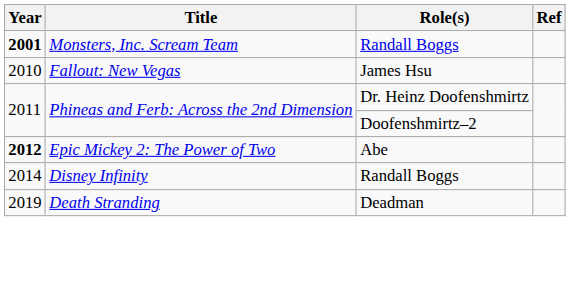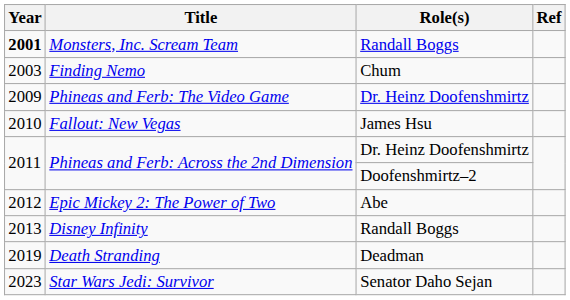 <table class="wikitable plainrowheaders sortable">
 <tr>
 <th scope="col">Year</th>
 <th scope="col">Title</th>
 <th scope="col">Role(s)</th>
 <th scope="col" class="unsortable">Ref</th>
 </tr>
 <tr>
 <td><strong>2001</strong></td>
 <td><em><a href='#'>Monsters, Inc. Scream Team</a></em></td>
 <td><a href='#'>Randall Boggs</a></td>
+<td></td>
+</tr>
+<tr>
+<td>2003</td>
+<td><em><a href='#'>Finding Nemo</a></em></td>
+<td>Chum</td>
+<td></td>
+</tr>
+<tr>
+<td>2009</td>
+<td><em><a href='#'>Phineas and Ferb: The Video Game</a></em></td>
+<td><a href='#'>Dr. Heinz Doofenshmirtz</a></td>
 <td></td>
 </tr>
 <tr>
 <td>2010</td>
 <td><em><a href='#'>Fallout: New Vegas</a></em></td>
 <td>James Hsu</td>
 <td></td>
 </tr>
 <tr>
 <td rowspan=2>2011</td>
 <td rowspan=2><em><a href='#'>Phineas and Ferb: Across the 2nd Dimension</a></em></td>
 <td>Dr. Heinz Doofenshmirtz</td>
 <td rowspan=2></td>
 </tr>
 <tr>
 <td>Doofenshmirtz–2</td>
 </tr>
 <tr>
-<td><strong>2012</strong></td>
+<td>2012</td>
 <td><em><a href='#'>Epic Mickey 2: The Power of Two</a></em></td>
 <td>Abe</td>
 <td></td>
 </tr>
 <tr>
-<td>2014</td>
+<td>2013</td>
 <td><em><a href='#'>Disney Infinity</a></em></td>
 <td>Randall Boggs</td>
 <td></td>
 </tr>
 <tr>
 <td>2019</td>
 <td><em><a href='#'>Death Stranding</a></em></td>
 <td>Deadman</td>
 <td></td>
 </tr>
+<tr>
+<td>2023</td>
+<td><em><a href='#'>Star Wars Jedi: Survivor</a></em></td>
+<td>Senator Daho Sejan</td>
+<td></td>
+</tr>
 </table>
